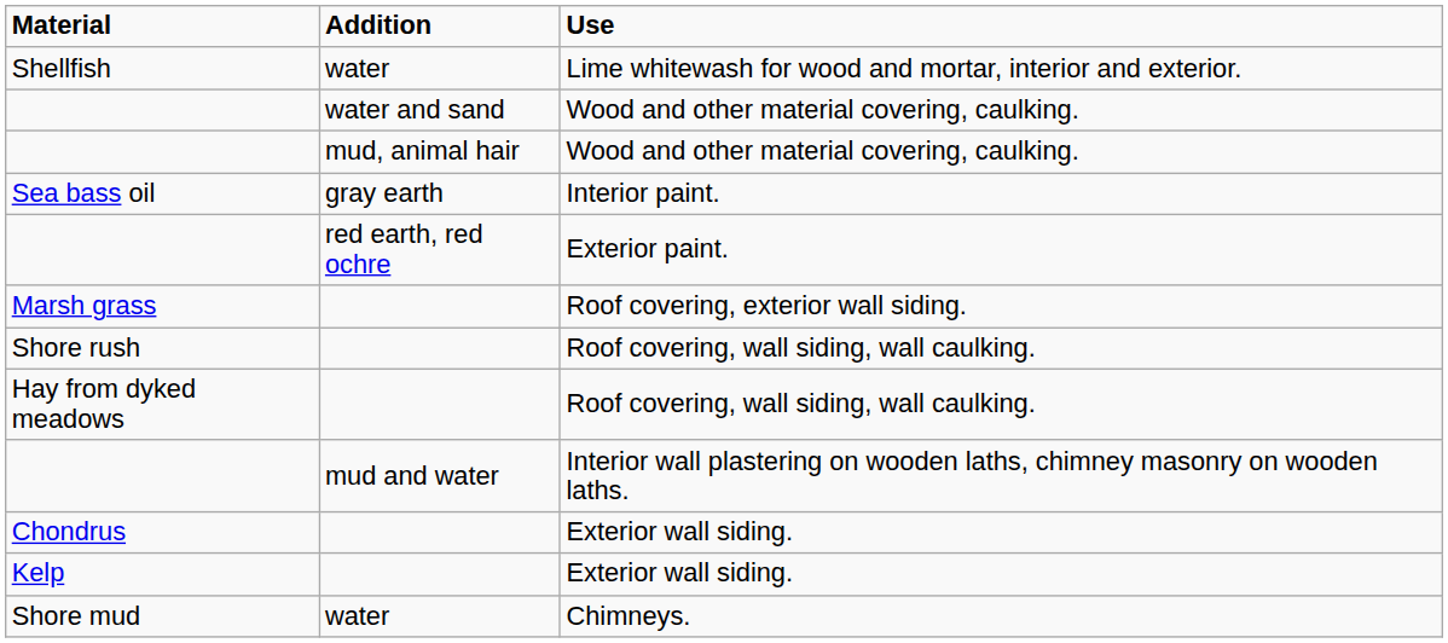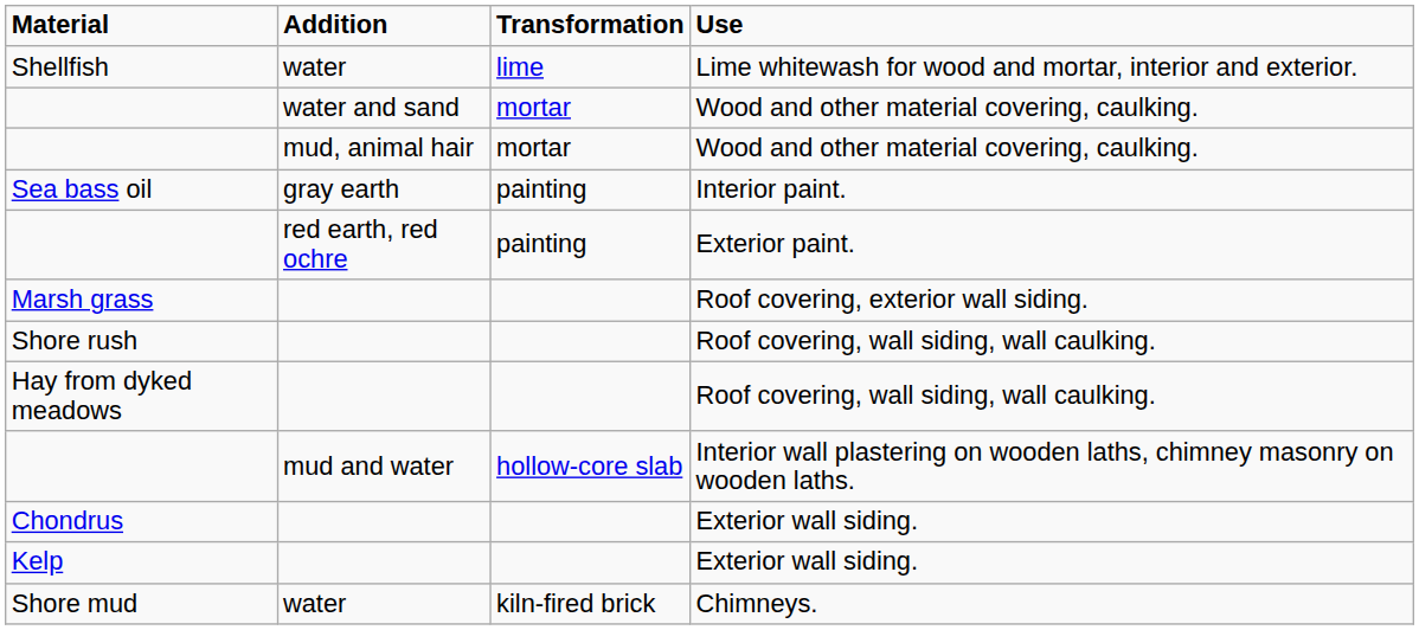 <table class="wikitable" style="text-align:left; width:99%;">
 <tr>
 <td><strong>Material</strong></td>
 <td><strong>Addition</strong></td>
+<td><strong>Transformation</strong></td>
 <td><strong>Use</strong></td>
 </tr>
 <tr>
 <td>Shellfish</td>
 <td>water</td>
+<td><a href='#'>lime</a></td>
 <td>Lime whitewash for wood and mortar, interior and exterior.</td>
 </tr>
 <tr>
 <td></td>
 <td>water and sand</td>
+<td><a href='#'>mortar</a></td>
 <td>Wood and other material covering, caulking.</td>
 </tr>
 <tr>
 <td></td>
 <td>mud, animal hair</td>
+<td>mortar</td>
 <td>Wood and other material covering, caulking.</td>
 </tr>
 <tr>
 <td><a href='#'>Sea bass</a> oil</td>
 <td>gray earth</td>
+<td>painting</td>
 <td>Interior paint.</td>
 </tr>
 <tr>
 <td></td>
 <td>red earth, red <a href='#'>ochre</a></td>
+<td>painting</td>
 <td>Exterior paint.</td>
 </tr>
 <tr>
 <td><a href='#'>Marsh grass</a></td>
+<td></td>
 <td></td>
 <td>Roof covering, exterior wall siding.</td>
 </tr>
 <tr>
 <td>Shore rush</td>
 <td></td>
+<td></td>
 <td>Roof covering, wall siding, wall caulking.</td>
 </tr>
 <tr>
 <td>Hay from dyked meadows</td>
+<td></td>
 <td></td>
 <td>Roof covering, wall siding, wall caulking.</td>
 </tr>
 <tr>
 <td></td>
 <td>mud and water</td>
+<td><a href='#'>hollow-core slab</a></td>
 <td>Interior wall plastering on wooden laths, chimney masonry on wooden laths.</td>
 </tr>
 <tr>
 <td><a href='#'>Chondrus</a></td>
+<td></td>
 <td></td>
 <td>Exterior wall siding.</td>
 </tr>
 <tr>
 <td><a href='#'>Kelp</a></td>
 <td></td>
+<td></td>
 <td>Exterior wall siding.</td>
 </tr>
 <tr>
 <td>Shore mud</td>
 <td>water</td>
+<td>kiln-fired brick</td>
 <td>Chimneys.</td>
 </tr>
 </table>
